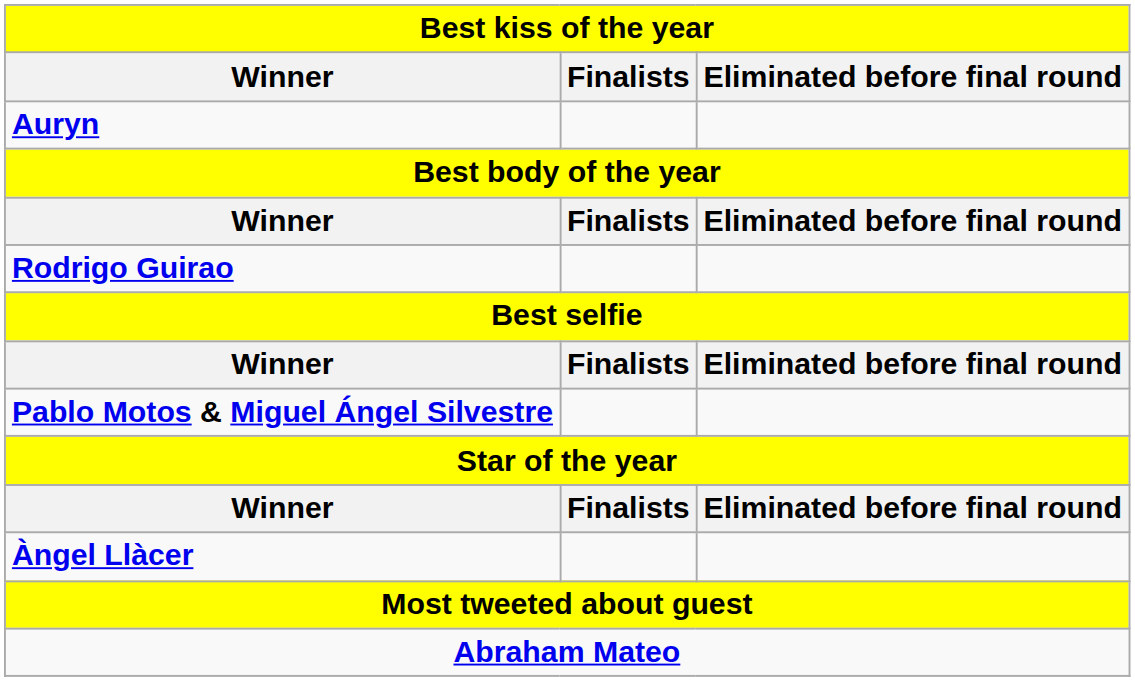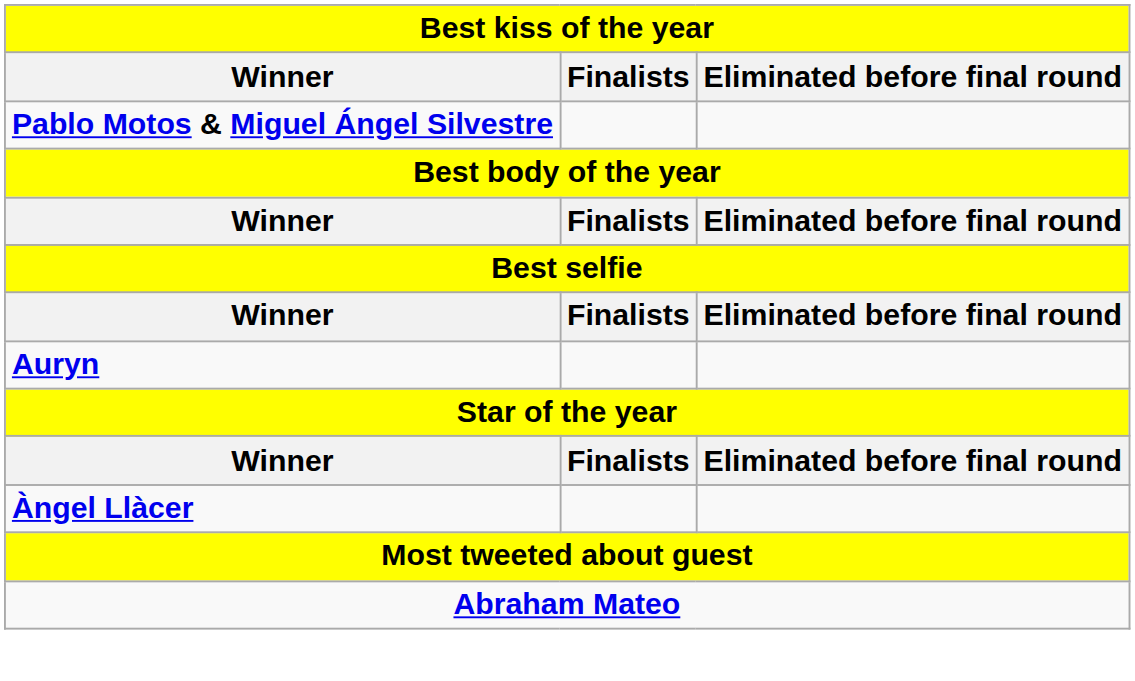 <table class=wikitable>
 <tr>
 <td colspan="3" bgcolor=Yellow align=center><strong>Best kiss of the year</strong></td>
 </tr>
 <tr>
 <th>Winner</th>
 <th>Finalists</th>
 <th>Eliminated before final round</th>
 </tr>
 <tr>
-<td><strong><a href='#'>Auryn</a></strong></td>
+<td><strong><a href='#'>Pablo Motos</a> & <a href='#'>Miguel Ángel Silvestre</a></strong></td>
 <td></td>
 <td></td>
 </tr>
 <tr>
 <td colspan="3" bgcolor=Yellow align=center><strong>Best body of the year</strong></td>
 </tr>
 <tr>
 <th>Winner</th>
 <th>Finalists</th>
 <th>Eliminated before final round</th>
 </tr>
 <tr>
-<td><strong><a href='#'>Rodrigo Guirao</a></strong></td>
-<td></td>
-<td></td>
-</tr>
-<tr>
 <td colspan="3" bgcolor=Yellow align=center><strong>Best selfie</strong></td>
 </tr>
 <tr>
 <th>Winner</th>
 <th>Finalists</th>
 <th>Eliminated before final round</th>
 </tr>
 <tr>
-<td><strong><a href='#'>Pablo Motos</a> & <a href='#'>Miguel Ángel Silvestre</a></strong></td>
+<td><strong><a href='#'>Auryn</a></strong></td>
 <td></td>
 <td></td>
 </tr>
 <tr>
 <td colspan="3" bgcolor=Yellow align=center><strong>Star of the year</strong></td>
 </tr>
 <tr>
 <th>Winner</th>
 <th>Finalists</th>
 <th>Eliminated before final round</th>
 </tr>
 <tr>
 <td><strong><a href='#'>Àngel Llàcer</a></strong></td>
 <td></td>
 <td></td>
 </tr>
 <tr>
 <td colspan="3" bgcolor=Yellow align=center><strong>Most tweeted about guest</strong></td>
 </tr>
 <tr>
 <td colspan="3" align=center><strong><a href='#'>Abraham Mateo</a></strong></td>
 </tr>
 </table>
